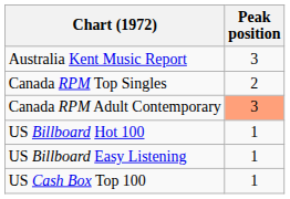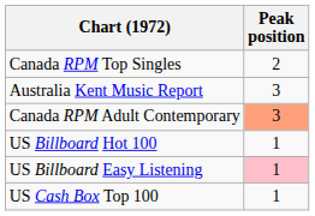 <table class="wikitable sortable">
 <tr>
 <th>Chart (1972)</th>
 <th>Peak<br>position</th>
 </tr>
 <tr>
+<td>Canada <em><a href='#'>RPM</a></em> Top Singles</td>
+<td style="text-align:center;">2</td>
+</tr>
+<tr>
 <td>Australia <a href='#'>Kent Music Report</a></td>
 <td style="text-align:center;">3</td>
-</tr>
-<tr>
-<td>Canada <em><a href='#'>RPM</a></em> Top Singles</td>
-<td style="text-align:center;">2</td>
 </tr>
 <tr>
 <td>Canada <em>RPM</em> Adult Contemporary</td>
 <td style="background: lightsalmon; text-align:center;">3</td>
 </tr>
 <tr>
 <td>US <em><a href='#'>Billboard</a></em> <a href='#'>Hot 100</a></td>
 <td style="text-align:center;">1</td>
 </tr>
 <tr>
 <td>US <em>Billboard</em> <a href='#'>Easy Listening</a></td>
-<td style="text-align:center;">1</td>
+<td style="background: pink; text-align:center;">1</td>
 </tr>
 <tr>
 <td>US <a href='#'><em>Cash Box</em></a> Top 100</td>
 <td align="center">1</td>
 </tr>
 </table>
